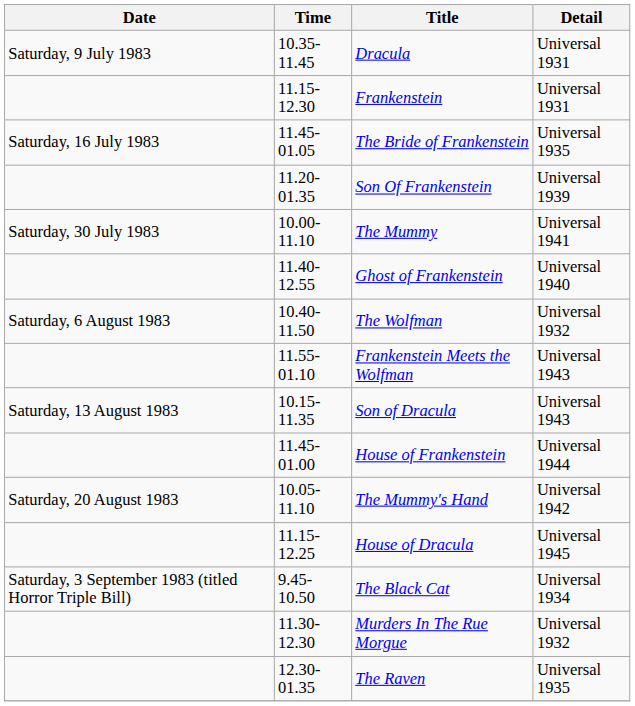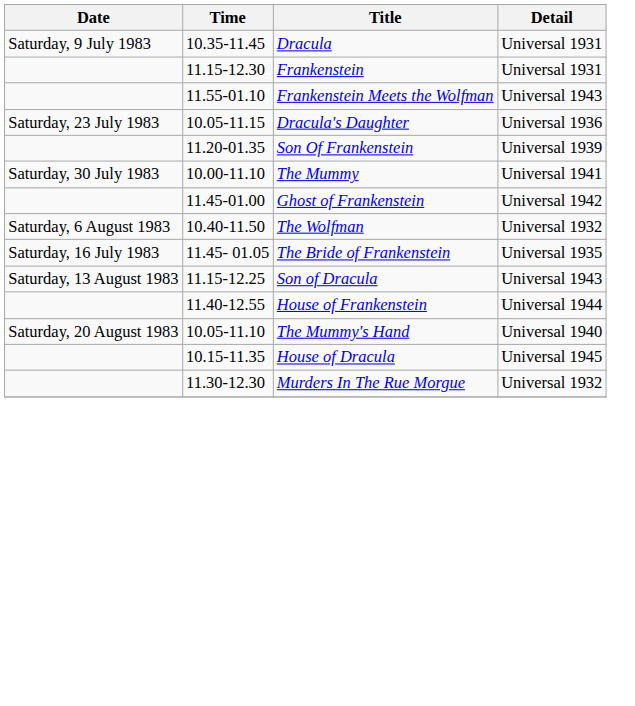 <table class="wikitable">
 <tr>
 <th>Date</th>
 <th>Time</th>
 <th>Title</th>
 <th>Detail</th>
 </tr>
 <tr>
 <td>Saturday, 9 July 1983</td>
 <td>10.35-11.45</td>
 <td><em><a href='#'>Dracula</a></em></td>
 <td>Universal 1931</td>
 </tr>
 <tr>
 <td></td>
 <td>11.15-12.30</td>
 <td><em><a href='#'>Frankenstein</a></em></td>
 <td>Universal 1931</td>
 </tr>
 <tr>
-<td>Saturday, 16 July 1983</td>
-<td>11.45- 01.05</td>
-<td><em><a href='#'>The Bride of Frankenstein</a></em></td>
-<td>Universal 1935</td>
+<td></td>
+<td>11.55-01.10</td>
+<td><em><a href='#'>Frankenstein Meets the Wolfman</a></em></td>
+<td>Universal 1943</td>
+</tr>
+<tr>
+<td>Saturday, 23 July 1983</td>
+<td>10.05-11.15</td>
+<td><em><a href='#'>Dracula's Daughter</a></em></td>
+<td>Universal 1936</td>
 </tr>
 <tr>
 <td></td>
 <td>11.20-01.35</td>
 <td><em><a href='#'>Son Of Frankenstein</a></em></td>
 <td>Universal 1939</td>
 </tr>
 <tr>
 <td>Saturday, 30 July 1983</td>
 <td>10.00-11.10</td>
 <td><em><a href='#'>The Mummy</a></em></td>
 <td>Universal 1941</td>
 </tr>
 <tr>
 <td></td>
-<td>11.40-12.55</td>
+<td>11.45-01.00</td>
 <td><em><a href='#'>Ghost of Frankenstein</a></em></td>
-<td>Universal 1940</td>
+<td>Universal 1942</td>
 </tr>
 <tr>
 <td>Saturday, 6 August 1983</td>
 <td>10.40-11.50</td>
 <td><em><a href='#'>The Wolfman</a></em></td>
 <td>Universal 1932</td>
 </tr>
 <tr>
-<td></td>
-<td>11.55-01.10</td>
-<td><em><a href='#'>Frankenstein Meets the Wolfman</a></em></td>
-<td>Universal 1943</td>
+<td>Saturday, 16 July 1983</td>
+<td>11.45- 01.05</td>
+<td><em><a href='#'>The Bride of Frankenstein</a></em></td>
+<td>Universal 1935</td>
 </tr>
 <tr>
 <td>Saturday, 13 August 1983</td>
-<td>10.15-11.35</td>
+<td>11.15-12.25</td>
 <td><em><a href='#'>Son of Dracula</a></em></td>
 <td>Universal 1943</td>
 </tr>
 <tr>
 <td></td>
-<td>11.45-01.00</td>
+<td>11.40-12.55</td>
 <td><em><a href='#'>House of Frankenstein</a></em></td>
 <td>Universal 1944</td>
 </tr>
 <tr>
 <td>Saturday, 20 August 1983</td>
 <td>10.05-11.10</td>
 <td><em><a href='#'>The Mummy's Hand</a></em></td>
-<td>Universal 1942</td>
+<td>Universal 1940</td>
 </tr>
 <tr>
 <td></td>
-<td>11.15-12.25</td>
+<td>10.15-11.35</td>
 <td><em><a href='#'>House of Dracula</a></em></td>
 <td>Universal 1945</td>
-</tr>
-<tr>
-<td>Saturday, 3 September 1983 (titled Horror Triple Bill)</td>
-<td>9.45-10.50</td>
-<td><em><a href='#'>The Black Cat</a></em></td>
-<td>Universal 1934</td>
 </tr>
 <tr>
 <td></td>
 <td>11.30-12.30</td>
 <td><em><a href='#'>Murders In The Rue Morgue</a></em></td>
 <td>Universal 1932</td>
 </tr>
 <tr>
-<td></td>
-<td>12.30-01.35</td>
-<td><em><a href='#'>The Raven</a></em></td>
-<td>Universal 1935</td>
-</tr>
-<tr>
 </tr>
 </table>
